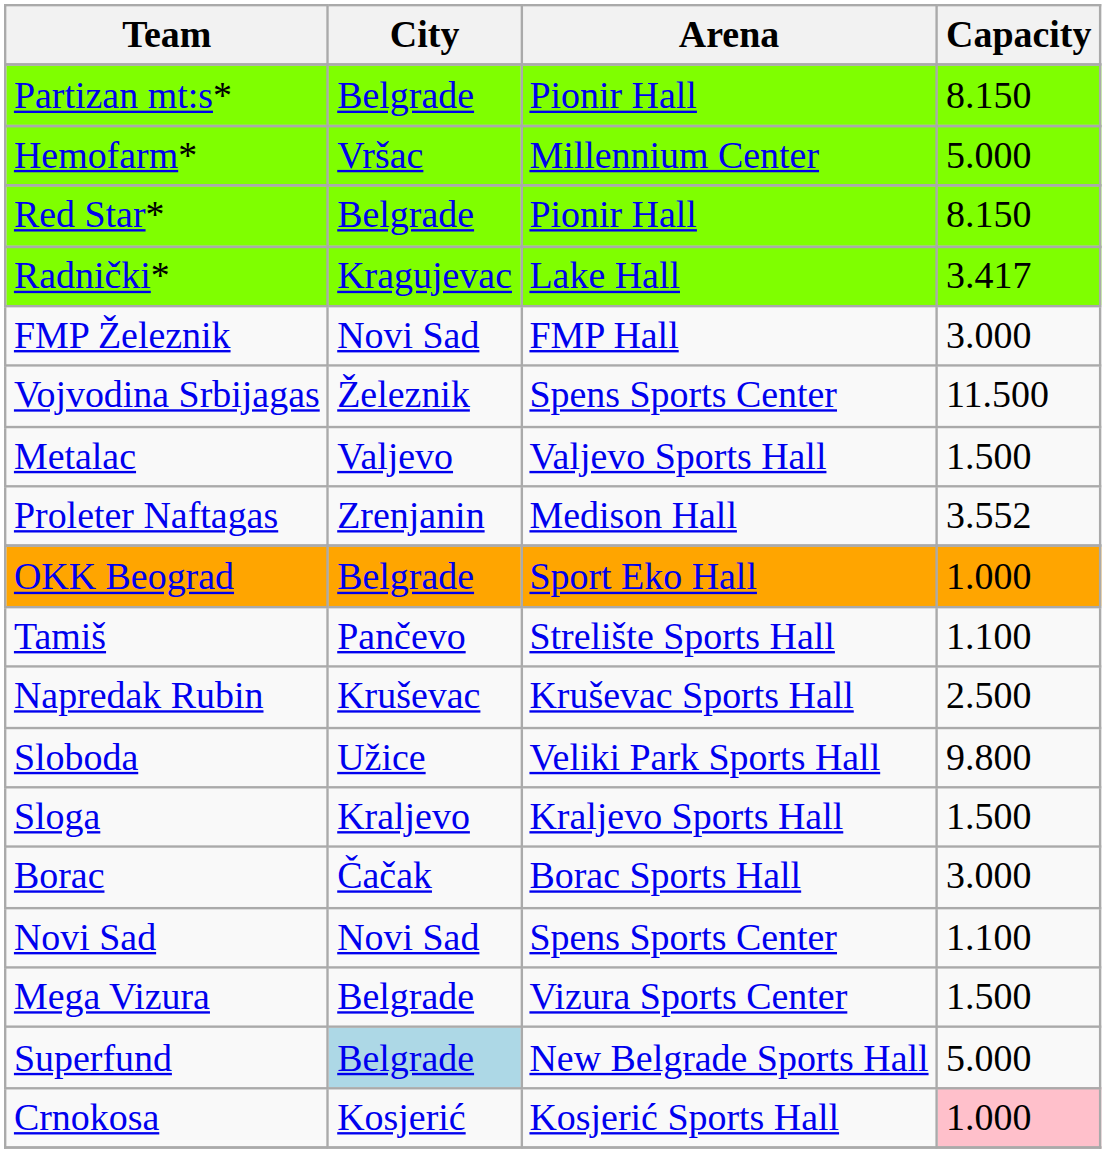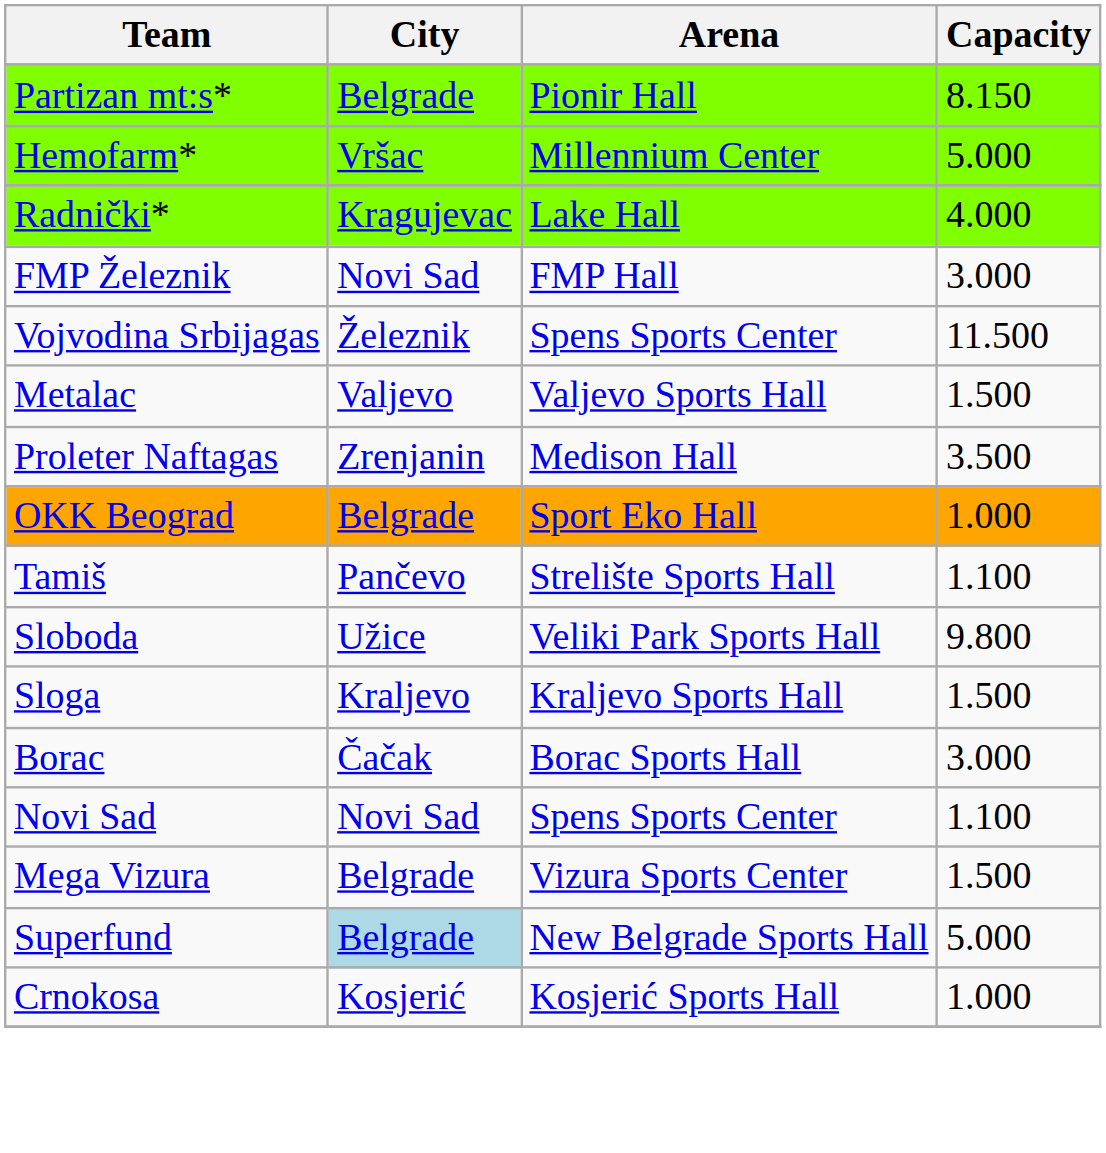 <table class="wikitable sortable">
 <tr>
 <th>Team</th>
 <th>City</th>
 <th>Arena</th>
 <th>Capacity</th>
 </tr>
 <tr>
 </tr>
 <tr bgcolor="#7fff00">
 <td><a href='#'>Partizan mt:s</a>*</td>
 <td><a href='#'>Belgrade</a></td>
 <td><a href='#'>Pionir Hall</a></td>
 <td>8.150</td>
 </tr>
 <tr>
 </tr>
 <tr bgcolor="#7fff00">
 <td><a href='#'>Hemofarm</a>*</td>
 <td><a href='#'>Vršac</a></td>
 <td><a href='#'>Millennium Center</a></td>
 <td>5.000</td>
 </tr>
 <tr>
 </tr>
-<tr bgcolor="#7fff00">
-<td><a href='#'>Red Star</a>*</td>
-<td><a href='#'>Belgrade</a></td>
-<td><a href='#'>Pionir Hall</a></td>
-<td>8.150</td>
-</tr>
 <tr>
 </tr>
 <tr bgcolor="#7fff00">
 <td><a href='#'>Radnički</a>*</td>
 <td><a href='#'>Kragujevac</a></td>
 <td><a href='#'>Lake Hall</a></td>
-<td>3.417</td>
+<td>4.000</td>
 </tr>
 <tr>
 <td><a href='#'>FMP Železnik</a></td>
 <td><a href='#'>Novi Sad</a></td>
 <td><a href='#'>FMP Hall</a></td>
 <td>3.000</td>
 </tr>
 <tr>
 <td><a href='#'>Vojvodina Srbijagas</a></td>
 <td><a href='#'>Železnik</a></td>
 <td><a href='#'>Spens Sports Center</a></td>
 <td>11.500</td>
 </tr>
 <tr>
 <td><a href='#'>Metalac</a></td>
 <td><a href='#'>Valjevo</a></td>
 <td><a href='#'>Valjevo Sports Hall</a></td>
 <td>1.500</td>
 </tr>
 <tr>
 <td><a href='#'>Proleter Naftagas</a></td>
 <td><a href='#'>Zrenjanin</a></td>
 <td><a href='#'>Medison Hall</a></td>
-<td>3.552</td>
+<td>3.500</td>
 </tr>
 <tr>
 </tr>
 <tr bgcolor=orange>
 <td><a href='#'>OKK Beograd</a></td>
 <td><a href='#'>Belgrade</a></td>
 <td><a href='#'>Sport Eko Hall</a></td>
 <td>1.000</td>
 </tr>
 <tr>
 <td><a href='#'>Tamiš</a></td>
 <td><a href='#'>Pančevo</a></td>
 <td><a href='#'>Strelište Sports Hall</a></td>
 <td>1.100</td>
-</tr>
-<tr>
-<td><a href='#'>Napredak Rubin</a></td>
-<td><a href='#'>Kruševac</a></td>
-<td><a href='#'>Kruševac Sports Hall</a></td>
-<td>2.500</td>
 </tr>
 <tr>
 <td><a href='#'>Sloboda</a></td>
 <td><a href='#'>Užice</a></td>
 <td><a href='#'>Veliki Park Sports Hall</a></td>
 <td>9.800</td>
 </tr>
 <tr>
 <td><a href='#'>Sloga</a></td>
 <td><a href='#'>Kraljevo</a></td>
 <td><a href='#'>Kraljevo Sports Hall</a></td>
 <td>1.500</td>
 </tr>
 <tr>
 <td><a href='#'>Borac</a></td>
 <td><a href='#'>Čačak</a></td>
 <td><a href='#'>Borac Sports Hall</a></td>
 <td>3.000</td>
 </tr>
 <tr>
 <td><a href='#'>Novi Sad</a></td>
 <td><a href='#'>Novi Sad</a></td>
 <td><a href='#'>Spens Sports Center</a></td>
 <td>1.100</td>
 </tr>
 <tr>
 <td><a href='#'>Mega Vizura</a></td>
 <td><a href='#'>Belgrade</a></td>
 <td><a href='#'>Vizura Sports Center</a></td>
 <td>1.500</td>
 </tr>
 <tr>
 <td><a href='#'>Superfund</a></td>
 <td style="background: lightblue;"><a href='#'>Belgrade</a></td>
 <td><a href='#'>New Belgrade Sports Hall</a></td>
 <td>5.000</td>
 </tr>
 <tr>
 <td><a href='#'>Crnokosa</a></td>
 <td><a href='#'>Kosjerić</a></td>
 <td><a href='#'>Kosjerić Sports Hall</a></td>
-<td style="background: pink;">1.000</td>
+<td>1.000</td>
 </tr>
 <tr>
 </tr>
 </table>
